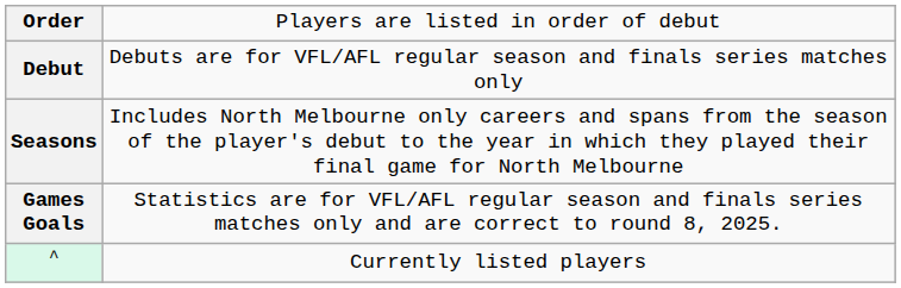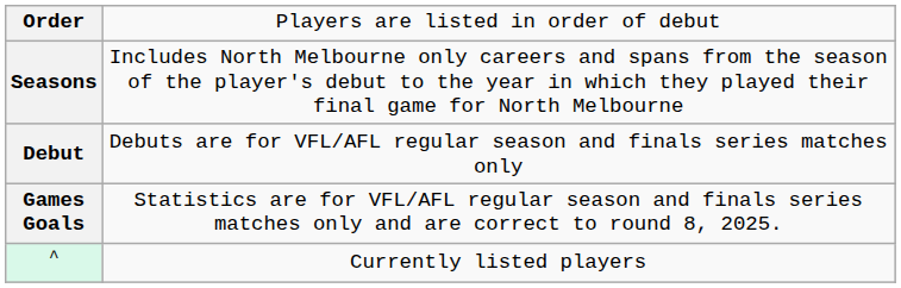 <table class="wikitable plainrowheaders"  style="font-size:90%; text-align:center; width:40%;">
 <tr>
 <th scope="row" style="text-align:center;">Order</th>
 <td>Players are listed in order of debut</td>
 </tr>
 <tr>
+<th scope="row" style="text-align:center;">Seasons</th>
+<td>Includes North Melbourne only careers and spans from the season of the player's debut to the year in which they played their final game for North Melbourne</td>
+</tr>
+<tr>
 <th scope="row" style="text-align:center;">Debut</th>
 <td>Debuts are for VFL/AFL regular season and finals series matches only</td>
-</tr>
-<tr>
-<th scope="row" style="text-align:center;">Seasons</th>
-<td>Includes North Melbourne only careers and spans from the season of the player's debut to the year in which they played their final game for North Melbourne</td>
 </tr>
 <tr>
 <th scope="row" style="text-align:center;">Games<br>Goals</th>
 <td>Statistics are for VFL/AFL regular season and finals series matches only and are correct to round 8, 2025.</td>
 </tr>
 <tr>
 <td scope="row" style="text-align:center; background:#D9F9E9;"><sup>^</sup></td>
 <td>Currently listed players</td>
 </tr>
 </table>
